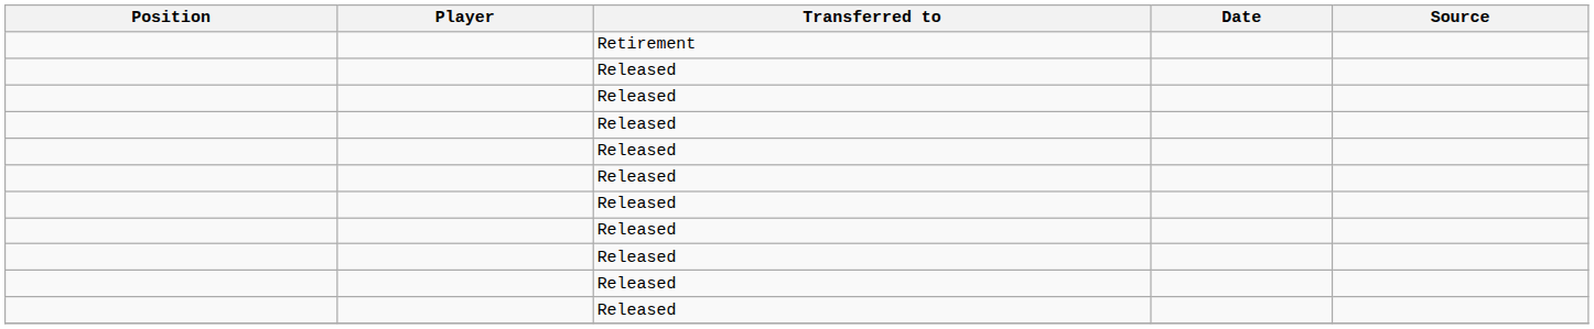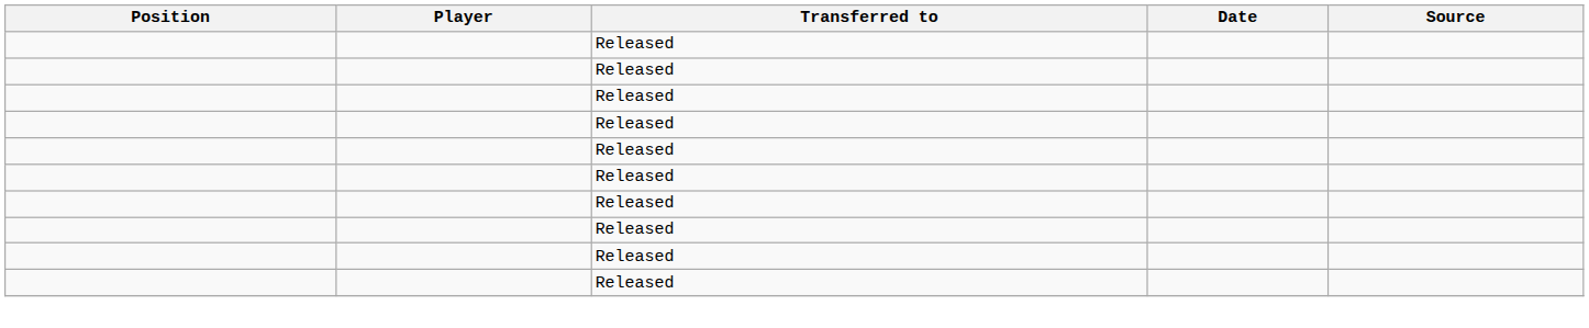 <table class="wikitable sortable" style="width:75%; text-align:center; font-size:95%; text-align:left;">
 <tr>
 <th>Position</th>
 <th>Player</th>
 <th>Transferred to</th>
 <th>Date</th>
 <th>Source</th>
-</tr>
-<tr>
-<td></td>
-<td></td>
-<td>Retirement</td>
-<td></td>
-<td></td>
 </tr>
 <tr>
 <td></td>
 <td></td>
 <td>Released</td>
 <td></td>
 <td></td>
 </tr>
 <tr>
 <td></td>
 <td></td>
 <td>Released</td>
 <td></td>
 <td></td>
 </tr>
 <tr>
 <td></td>
 <td></td>
 <td>Released</td>
 <td></td>
 <td></td>
 </tr>
 <tr>
 <td></td>
 <td></td>
 <td>Released</td>
 <td></td>
 <td></td>
 </tr>
 <tr>
 <td></td>
 <td></td>
 <td>Released</td>
 <td></td>
 <td></td>
 </tr>
 <tr>
 <td></td>
 <td></td>
 <td>Released</td>
 <td></td>
 <td></td>
 </tr>
 <tr>
 <td></td>
 <td></td>
 <td>Released</td>
 <td></td>
 <td></td>
 </tr>
 <tr>
 <td></td>
 <td></td>
 <td>Released</td>
 <td></td>
 <td></td>
 </tr>
 <tr>
 <td></td>
 <td></td>
 <td>Released</td>
 <td></td>
 <td></td>
 </tr>
 <tr>
 <td></td>
 <td></td>
 <td>Released</td>
 <td></td>
 <td></td>
 </tr>
 <tr>
 </tr>
 </table>
